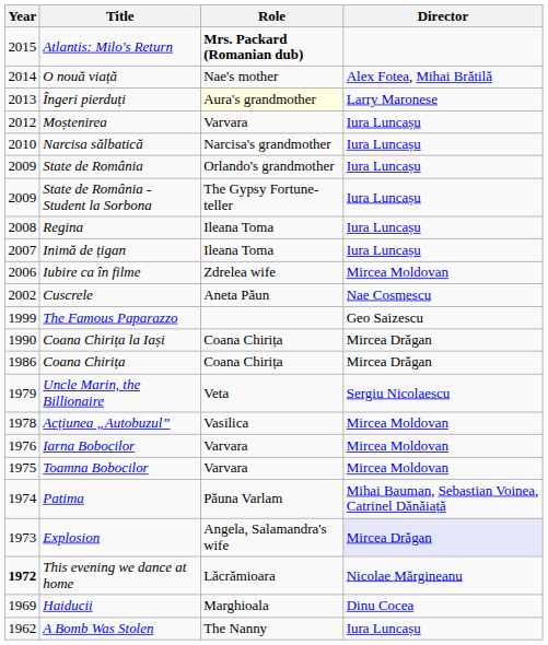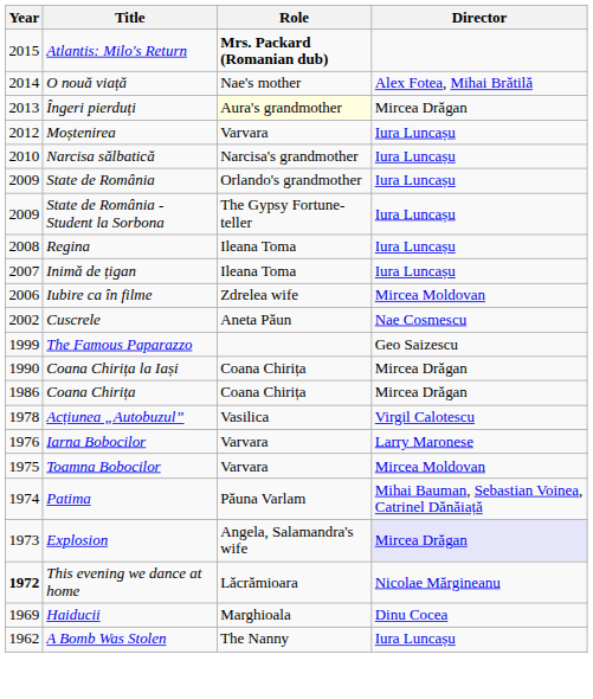 <table class="wikitable sortable">
 <tr>
 <th>Year</th>
 <th>Title</th>
 <th>Role</th>
 <th class="unsortable">Director</th>
 </tr>
 <tr>
 <td>2015</td>
 <td><em><a href='#'>Atlantis: Milo's Return</a></em></td>
 <td><strong>Mrs. Packard (Romanian dub)</strong></td>
 <td></td>
 </tr>
 <tr>
 <td>2014</td>
 <td><em>O nouă viață</em></td>
 <td>Nae's mother</td>
 <td><a href='#'>Alex Fotea</a>, <a href='#'>Mihai Brătilă</a></td>
 </tr>
 <tr>
 <td>2013</td>
 <td><em>Îngeri pierduți</em></td>
 <td style="background: lightyellow;">Aura's grandmother</td>
-<td><a href='#'>Larry Maronese</a></td>
+<td>Mircea Drăgan</td>
 </tr>
 <tr>
 <td>2012</td>
 <td><em>Moștenirea</em></td>
 <td>Varvara</td>
 <td><a href='#'>Iura Luncașu</a></td>
 </tr>
 <tr>
 <td>2010</td>
 <td><em>Narcisa sălbatică</em></td>
 <td>Narcisa's grandmother</td>
 <td><a href='#'>Iura Luncașu</a></td>
 </tr>
 <tr>
 <td>2009</td>
 <td><em>State de România</em></td>
 <td>Orlando's grandmother</td>
 <td><a href='#'>Iura Luncașu</a></td>
 </tr>
 <tr>
 <td>2009</td>
 <td><em>State de România - Student la Sorbona</em></td>
 <td>The Gypsy Fortune-teller</td>
 <td><a href='#'>Iura Luncașu</a></td>
 </tr>
 <tr>
 <td>2008</td>
 <td><em>Regina</em></td>
 <td>Ileana Toma</td>
 <td><a href='#'>Iura Luncașu</a></td>
 </tr>
 <tr>
 <td>2007</td>
 <td><em>Inimă de țigan</em></td>
 <td>Ileana Toma</td>
 <td><a href='#'>Iura Luncașu</a></td>
 </tr>
 <tr>
 <td>2006</td>
 <td><em>Iubire ca în filme</em></td>
 <td>Zdrelea wife</td>
 <td><a href='#'>Mircea Moldovan</a></td>
 </tr>
 <tr>
 <td>2002</td>
 <td><em>Cuscrele</em></td>
 <td>Aneta Păun</td>
 <td><a href='#'>Nae Cosmescu</a></td>
 </tr>
 <tr>
 <td>1999</td>
 <td><em><a href='#'>The Famous Paparazzo</a></em></td>
 <td></td>
 <td>Geo Saizescu</td>
 </tr>
 <tr>
 <td>1990</td>
 <td><em>Coana Chirița la Iași</em></td>
 <td>Coana Chirița</td>
 <td>Mircea Drăgan</td>
 </tr>
 <tr>
 <td>1986</td>
 <td><em>Coana Chirița</em></td>
 <td>Coana Chirița</td>
 <td>Mircea Drăgan</td>
 </tr>
 <tr>
-<td>1979</td>
-<td><em><a href='#'>Uncle Marin, the Billionaire</a></em></td>
-<td>Veta</td>
-<td><a href='#'>Sergiu Nicolaescu</a></td>
-</tr>
-<tr>
 <td>1978</td>
 <td><em><a href='#'>Acțiunea „Autobuzul”</a></em></td>
 <td>Vasilica</td>
-<td><a href='#'>Mircea Moldovan</a></td>
+<td><a href='#'>Virgil Calotescu</a></td>
 </tr>
 <tr>
 <td>1976</td>
 <td><em><a href='#'>Iarna Bobocilor</a></em></td>
 <td>Varvara</td>
-<td><a href='#'>Mircea Moldovan</a></td>
+<td><a href='#'>Larry Maronese</a></td>
 </tr>
 <tr>
 <td>1975</td>
 <td><em><a href='#'>Toamna Bobocilor</a></em></td>
 <td>Varvara</td>
 <td><a href='#'>Mircea Moldovan</a></td>
 </tr>
 <tr>
 <td>1974</td>
 <td><em><a href='#'>Patima</a></em></td>
 <td>Păuna Varlam</td>
 <td><a href='#'>Mihai Bauman</a>, <a href='#'>Sebastian Voinea</a>, <a href='#'>Catrinel Dănăiață</a></td>
 </tr>
 <tr>
 <td>1973</td>
 <td><em><a href='#'>Explosion</a></em></td>
 <td>Angela, Salamandra's wife</td>
 <td style="background: lavender;"><a href='#'>Mircea Drăgan</a></td>
 </tr>
 <tr>
 <td><strong>1972</strong></td>
 <td><em>This evening we dance at home</em></td>
 <td>Lăcrămioara</td>
 <td><a href='#'>Nicolae Mărgineanu</a></td>
 </tr>
 <tr>
 <td>1969</td>
 <td><em><a href='#'>Haiducii</a></em></td>
 <td>Marghioala</td>
 <td><a href='#'>Dinu Cocea</a></td>
 </tr>
 <tr>
 <td>1962</td>
 <td><em><a href='#'>A Bomb Was Stolen</a></em></td>
 <td>The Nanny</td>
 <td><a href='#'>Iura Luncașu</a></td>
 </tr>
 </table>
